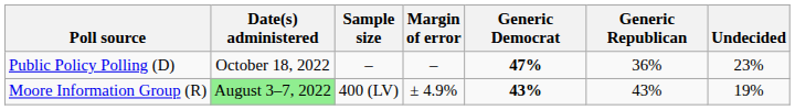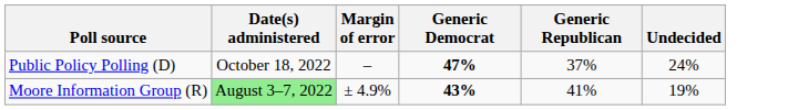 <table class="wikitable" style="font-size:90%;text-align:center;">
 <tr valign="bottom">
 <th>Poll source</th>
 <th>Date(s)<br>administered</th>
-<th>Sample<br>size</th>
 <th>Margin<br>of error</th>
 <th style="width:100px;">Generic<br>Democrat</th>
 <th style="width:100px;">Generic<br>Republican</th>
 <th>Undecided</th>
 </tr>
 <tr>
 <td style="text-align:left;"><a href='#'>Public Policy Polling</a> (D)</td>
 <td>October 18, 2022</td>
 <td>–</td>
-<td>–</td>
 <td><strong>47%</strong></td>
-<td>36%</td>
-<td>23%</td>
+<td>37%</td>
+<td>24%</td>
 </tr>
 <tr>
 <td style="text-align:left;"><a href='#'>Moore Information Group</a> (R)</td>
 <td style="background: lightgreen;">August 3–7, 2022</td>
-<td>400 (LV)</td>
 <td>± 4.9%</td>
 <td><strong>43%</strong></td>
-<td>43%</td>
+<td>41%</td>
 <td>19%</td>
 </tr>
 </table>
